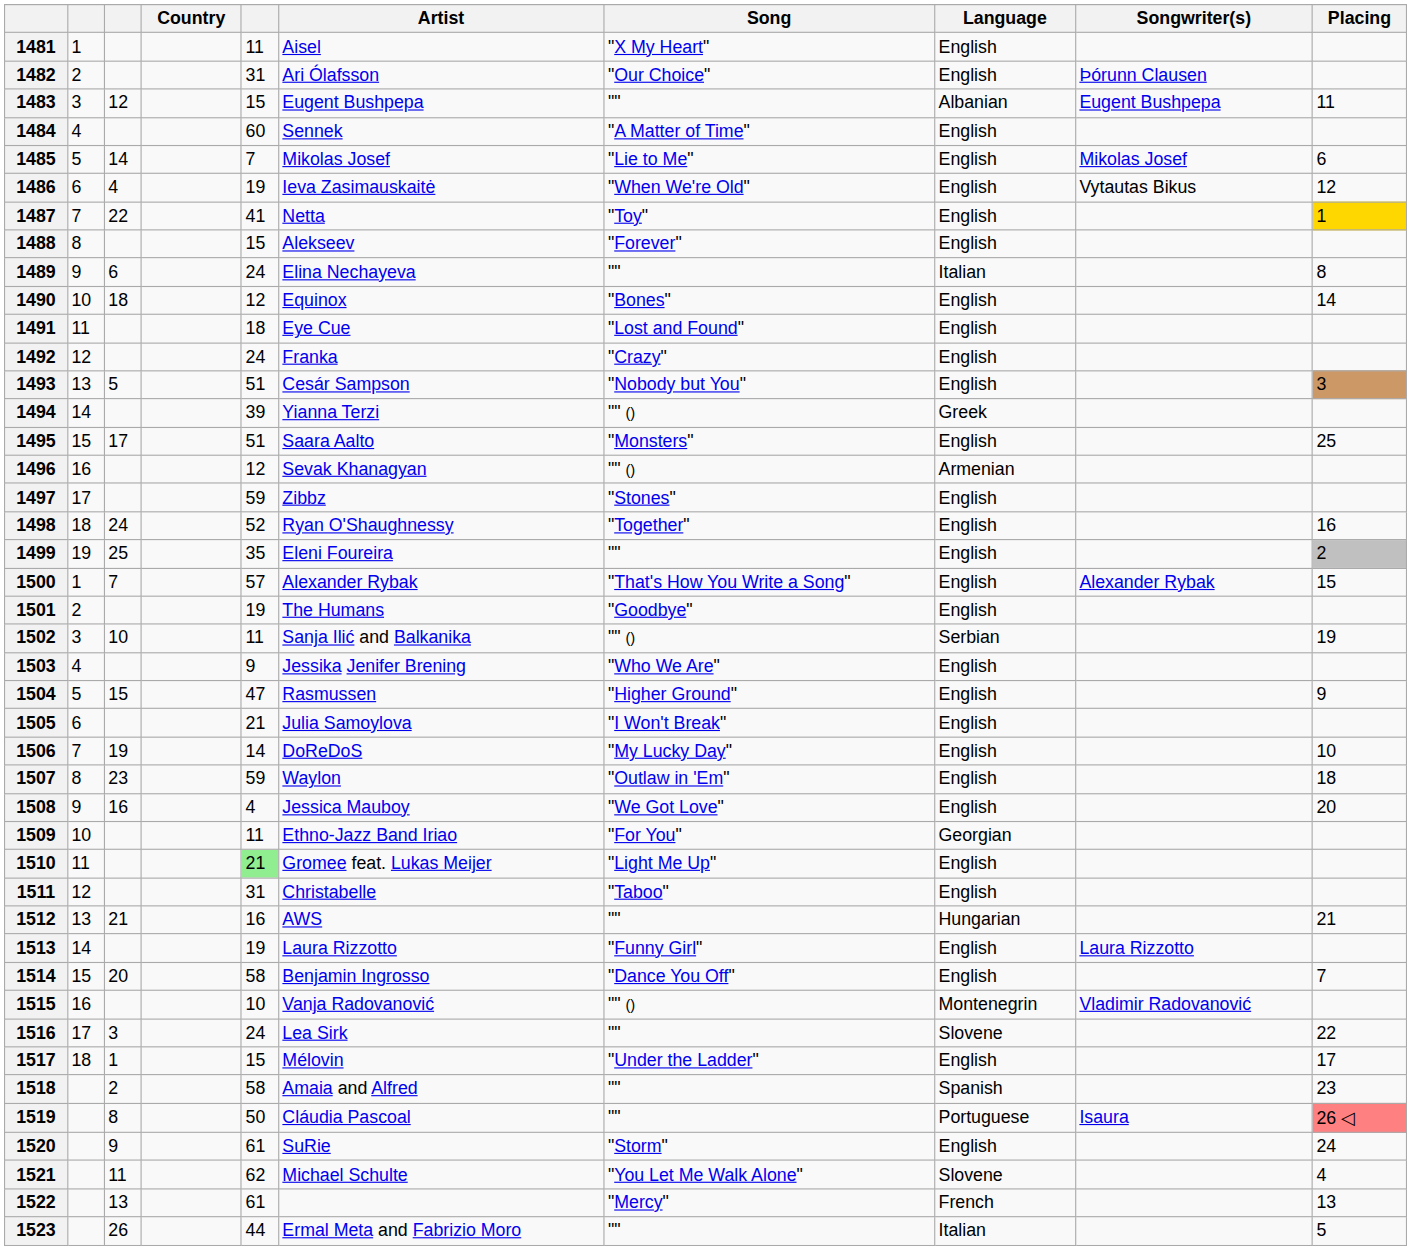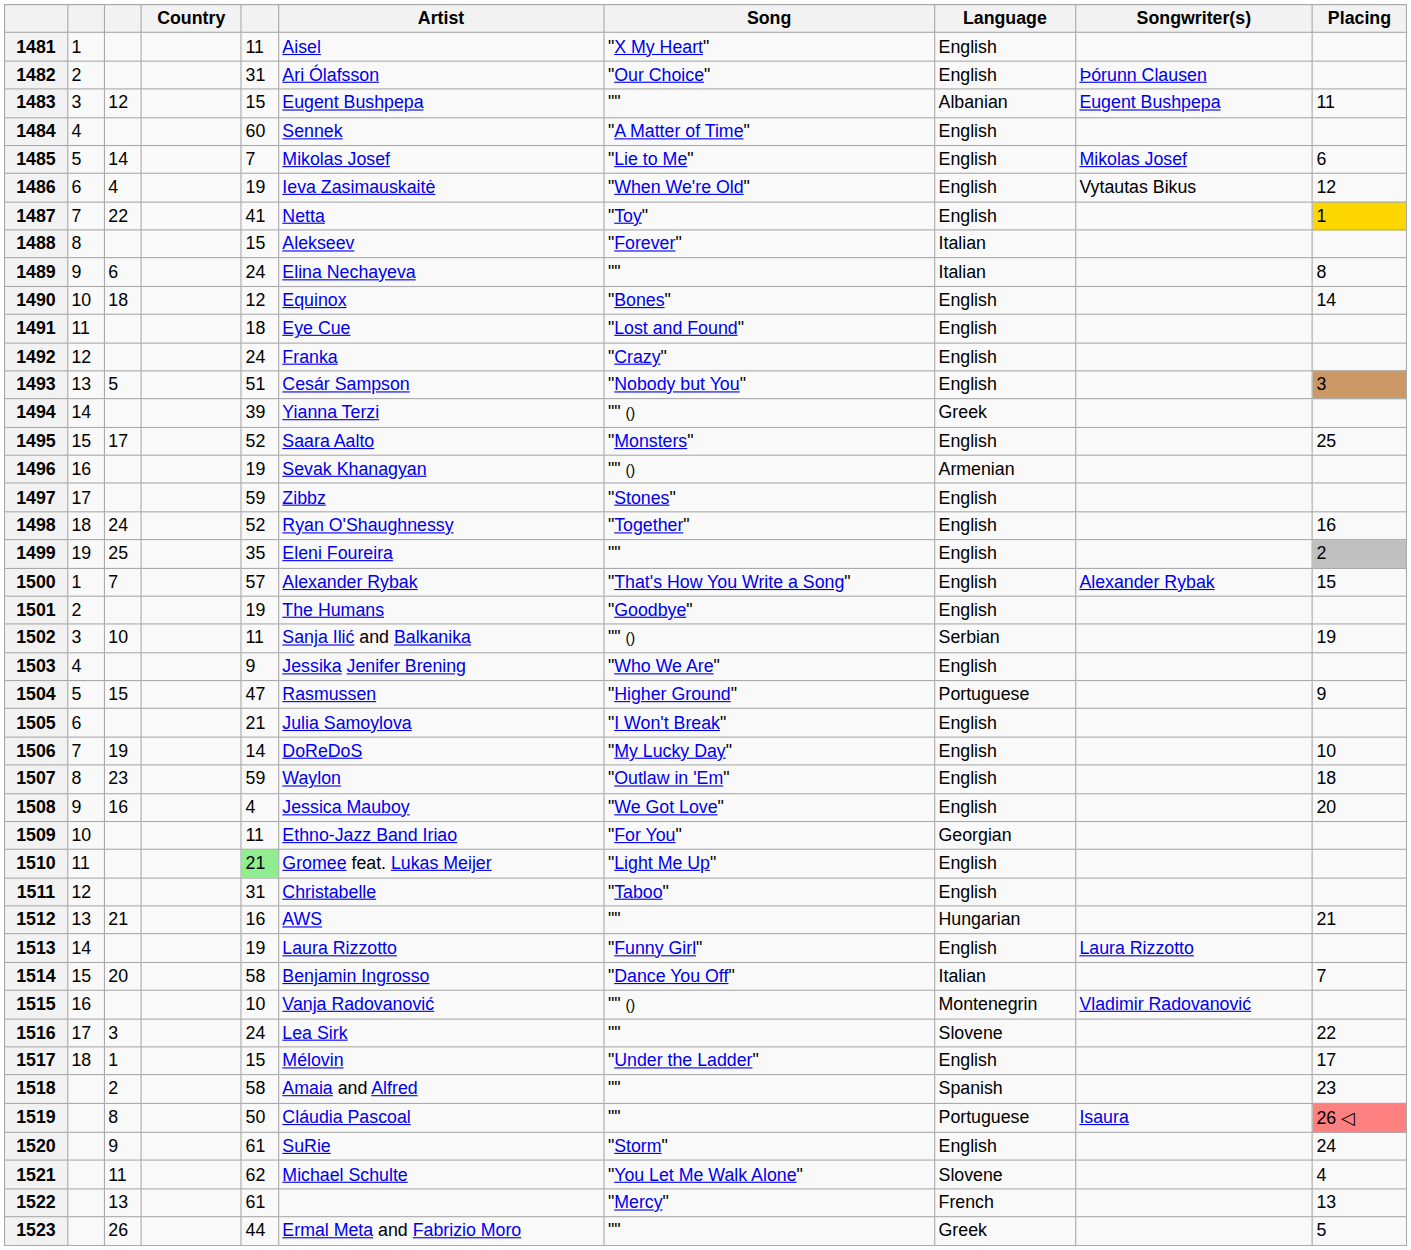 <table class="wikitable sortable plainrowheaders" style="width:100%">
 <tr>
 </tr>
 <tr>
 <th scope="col"></th>
 <th scope="col"></th>
 <th scope="col"></th>
 <th scope="col">Country</th>
 <th scope="col" class="unsortable"></th>
 <th scope="col">Artist</th>
 <th scope="col">Song</th>
 <th scope="col">Language</th>
 <th scope="col">Songwriter(s)</th>
 <th scope="col">Placing</th>
 </tr>
 <tr>
 <th scope="row">1481</th>
 <td>1 </td>
 <td></td>
 <td></td>
 <td>11</td>
 <td><a href='#'>Aisel</a></td>
 <td>"<a href='#'>X My Heart</a>"</td>
 <td>English</td>
 <td></td>
 <td></td>
 </tr>
 <tr>
 <th scope="row">1482</th>
 <td>2 </td>
 <td></td>
 <td></td>
 <td>31</td>
 <td><a href='#'>Ari Ólafsson</a></td>
 <td>"<a href='#'>Our Choice</a>"</td>
 <td>English</td>
 <td><a href='#'>Þórunn Clausen</a></td>
 <td></td>
 </tr>
 <tr>
 <th scope="row">1483</th>
 <td>3 </td>
 <td>12</td>
 <td></td>
 <td>15</td>
 <td><a href='#'>Eugent Bushpepa</a></td>
 <td>""</td>
 <td>Albanian</td>
 <td><a href='#'>Eugent Bushpepa</a></td>
 <td>11 </td>
 </tr>
 <tr>
 <th scope="row">1484</th>
 <td>4 </td>
 <td></td>
 <td></td>
 <td>60</td>
 <td><a href='#'>Sennek</a></td>
 <td>"<a href='#'>A Matter of Time</a>"</td>
 <td>English</td>
 <td></td>
 <td></td>
 </tr>
 <tr>
 <th scope="row">1485</th>
 <td>5 </td>
 <td>14</td>
 <td></td>
 <td>7</td>
 <td><a href='#'>Mikolas Josef</a></td>
 <td>"<a href='#'>Lie to Me</a>"</td>
 <td>English</td>
 <td><a href='#'>Mikolas Josef</a></td>
 <td>6 </td>
 </tr>
 <tr>
 <th scope="row">1486</th>
 <td>6 </td>
 <td>4</td>
 <td></td>
 <td>19</td>
 <td><a href='#'>Ieva Zasimauskaitė</a></td>
 <td>"<a href='#'>When We're Old</a>"</td>
 <td>English</td>
 <td>Vytautas Bikus</td>
 <td>12 </td>
 </tr>
 <tr>
 <th scope="row">1487</th>
 <td>7 </td>
 <td>22</td>
 <td></td>
 <td>41</td>
 <td><a href='#'>Netta</a></td>
 <td>"<a href='#'>Toy</a>"</td>
 <td>English</td>
 <td></td>
 <td bgcolor="gold">1 </td>
 </tr>
 <tr>
 <th scope="row">1488</th>
 <td>8 </td>
 <td></td>
 <td></td>
 <td>15</td>
 <td><a href='#'>Alekseev</a></td>
 <td>"<a href='#'>Forever</a>"</td>
-<td>English</td>
+<td>Italian</td>
 <td></td>
 <td></td>
 </tr>
 <tr>
 <th scope="row">1489</th>
 <td>9 </td>
 <td>6</td>
 <td></td>
 <td>24</td>
 <td><a href='#'>Elina Nechayeva</a></td>
 <td>""</td>
 <td>Italian</td>
 <td></td>
 <td>8 </td>
 </tr>
 <tr>
 <th scope="row">1490</th>
 <td>10 </td>
 <td>18</td>
 <td></td>
 <td>12</td>
 <td><a href='#'>Equinox</a></td>
 <td>"<a href='#'>Bones</a>"</td>
 <td>English</td>
 <td></td>
 <td>14 </td>
 </tr>
 <tr>
 <th scope="row">1491</th>
 <td>11 </td>
 <td></td>
 <td></td>
 <td>18</td>
 <td><a href='#'>Eye Cue</a></td>
 <td>"<a href='#'>Lost and Found</a>"</td>
 <td>English</td>
 <td></td>
 <td></td>
 </tr>
 <tr>
 <th scope="row">1492</th>
 <td>12 </td>
 <td></td>
 <td></td>
 <td>24</td>
 <td><a href='#'>Franka</a></td>
 <td>"<a href='#'>Crazy</a>"</td>
 <td>English</td>
 <td></td>
 <td></td>
 </tr>
 <tr>
 <th scope="row">1493</th>
 <td>13 </td>
 <td>5</td>
 <td></td>
 <td>51</td>
 <td><a href='#'>Cesár Sampson</a></td>
 <td>"<a href='#'>Nobody but You</a>"</td>
 <td>English</td>
 <td></td>
 <td bgcolor="#C96">3 </td>
 </tr>
 <tr>
 <th scope="row">1494</th>
 <td>14 </td>
 <td></td>
 <td></td>
 <td>39</td>
 <td><a href='#'>Yianna Terzi</a></td>
 <td>"" <small>()</small></td>
 <td>Greek</td>
 <td></td>
 <td></td>
 </tr>
 <tr>
 <th scope="row">1495</th>
 <td>15 </td>
 <td>17</td>
 <td></td>
-<td>51</td>
+<td>52</td>
 <td><a href='#'>Saara Aalto</a></td>
 <td>"<a href='#'>Monsters</a>"</td>
 <td>English</td>
 <td></td>
 <td>25 </td>
 </tr>
 <tr>
 <th scope="row">1496</th>
 <td>16 </td>
 <td></td>
 <td></td>
-<td>12</td>
+<td>19</td>
 <td><a href='#'>Sevak Khanagyan</a></td>
 <td>"" <small>()</small></td>
 <td>Armenian</td>
 <td></td>
 <td></td>
 </tr>
 <tr>
 <th scope="row">1497</th>
 <td>17 </td>
 <td></td>
 <td></td>
 <td>59</td>
 <td><a href='#'>Zibbz</a></td>
 <td>"<a href='#'>Stones</a>"</td>
 <td>English</td>
 <td></td>
 <td></td>
 </tr>
 <tr>
 <th scope="row">1498</th>
 <td>18 </td>
 <td>24</td>
 <td></td>
 <td>52</td>
 <td><a href='#'>Ryan O'Shaughnessy</a></td>
 <td>"<a href='#'>Together</a>"</td>
 <td>English</td>
 <td></td>
 <td>16 </td>
 </tr>
 <tr>
 <th scope="row">1499</th>
 <td>19 </td>
 <td>25</td>
 <td></td>
 <td>35</td>
 <td><a href='#'>Eleni Foureira</a></td>
 <td>""</td>
 <td>English</td>
 <td></td>
 <td bgcolor="silver">2 </td>
 </tr>
 <tr>
 <th scope="row">1500</th>
 <td>1 </td>
 <td>7</td>
 <td></td>
 <td>57</td>
 <td><a href='#'>Alexander Rybak</a></td>
 <td>"<a href='#'>That's How You Write a Song</a>"</td>
 <td>English</td>
 <td><a href='#'>Alexander Rybak</a></td>
 <td>15 </td>
 </tr>
 <tr>
 <th scope="row">1501</th>
 <td>2 </td>
 <td></td>
 <td></td>
 <td>19</td>
 <td><a href='#'>The Humans</a></td>
 <td>"<a href='#'>Goodbye</a>"</td>
 <td>English</td>
 <td></td>
 <td></td>
 </tr>
 <tr>
 <th scope="row">1502</th>
 <td>3 </td>
 <td>10</td>
 <td></td>
 <td>11</td>
 <td><a href='#'>Sanja Ilić</a> and <a href='#'>Balkanika</a></td>
 <td>"" <small>()</small></td>
 <td>Serbian</td>
 <td></td>
 <td>19 </td>
 </tr>
 <tr>
 <th scope="row">1503</th>
 <td>4 </td>
 <td></td>
 <td></td>
 <td>9</td>
 <td><a href='#'>Jessika</a>  <a href='#'>Jenifer Brening</a></td>
 <td>"<a href='#'>Who We Are</a>"</td>
 <td>English</td>
 <td></td>
 <td></td>
 </tr>
 <tr>
 <th scope="row">1504</th>
 <td>5 </td>
 <td>15</td>
 <td></td>
 <td>47</td>
 <td><a href='#'>Rasmussen</a></td>
 <td>"<a href='#'>Higher Ground</a>"</td>
-<td>English</td>
+<td>Portuguese</td>
 <td></td>
 <td>9 </td>
 </tr>
 <tr>
 <th scope="row">1505</th>
 <td>6 </td>
 <td></td>
 <td></td>
 <td>21</td>
 <td><a href='#'>Julia Samoylova</a></td>
 <td>"<a href='#'>I Won't Break</a>"</td>
 <td>English</td>
 <td></td>
 <td></td>
 </tr>
 <tr>
 <th scope="row">1506</th>
 <td>7 </td>
 <td>19</td>
 <td></td>
 <td>14</td>
 <td><a href='#'>DoReDoS</a></td>
 <td>"<a href='#'>My Lucky Day</a>"</td>
 <td>English</td>
 <td></td>
 <td>10 </td>
 </tr>
 <tr>
 <th scope="row">1507</th>
 <td>8 </td>
 <td>23</td>
 <td></td>
 <td>59</td>
 <td><a href='#'>Waylon</a></td>
 <td>"<a href='#'>Outlaw in 'Em</a>"</td>
 <td>English</td>
 <td></td>
 <td>18 </td>
 </tr>
 <tr>
 <th scope="row">1508</th>
 <td>9 </td>
 <td>16</td>
 <td></td>
 <td>4</td>
 <td><a href='#'>Jessica Mauboy</a></td>
 <td>"<a href='#'>We Got Love</a>"</td>
 <td>English</td>
 <td></td>
 <td>20 </td>
 </tr>
 <tr>
 <th scope="row">1509</th>
 <td>10 </td>
 <td></td>
 <td></td>
 <td>11</td>
 <td><a href='#'>Ethno-Jazz Band Iriao</a></td>
 <td>"<a href='#'>For You</a>"</td>
 <td>Georgian</td>
 <td></td>
 <td></td>
 </tr>
 <tr>
 <th scope="row">1510</th>
 <td>11 </td>
 <td></td>
 <td></td>
 <td style="background: lightgreen;">21</td>
 <td><a href='#'>Gromee</a> feat. <a href='#'>Lukas Meijer</a></td>
 <td>"<a href='#'>Light Me Up</a>"</td>
 <td>English</td>
 <td></td>
 <td></td>
 </tr>
 <tr>
 <th scope="row">1511</th>
 <td>12 </td>
 <td></td>
 <td></td>
 <td>31</td>
 <td><a href='#'>Christabelle</a></td>
 <td>"<a href='#'>Taboo</a>"</td>
 <td>English</td>
 <td></td>
 <td></td>
 </tr>
 <tr>
 <th scope="row">1512</th>
 <td>13 </td>
 <td>21</td>
 <td></td>
 <td>16</td>
 <td><a href='#'>AWS</a></td>
 <td>""</td>
 <td>Hungarian</td>
 <td></td>
 <td>21 </td>
 </tr>
 <tr>
 <th scope="row">1513</th>
 <td>14 </td>
 <td></td>
 <td></td>
 <td>19</td>
 <td><a href='#'>Laura Rizzotto</a></td>
 <td>"<a href='#'>Funny Girl</a>"</td>
 <td>English</td>
 <td><a href='#'>Laura Rizzotto</a></td>
 <td></td>
 </tr>
 <tr>
 <th scope="row">1514</th>
 <td>15 </td>
 <td>20</td>
 <td></td>
 <td>58</td>
 <td><a href='#'>Benjamin Ingrosso</a></td>
 <td>"<a href='#'>Dance You Off</a>"</td>
-<td>English</td>
+<td>Italian</td>
 <td></td>
 <td>7 </td>
 </tr>
 <tr>
 <th scope="row">1515</th>
 <td>16 </td>
 <td></td>
 <td></td>
 <td>10</td>
 <td><a href='#'>Vanja Radovanović</a></td>
 <td>"" <small>()</small></td>
 <td>Montenegrin</td>
 <td><a href='#'>Vladimir Radovanović</a></td>
 <td></td>
 </tr>
 <tr>
 <th scope="row">1516</th>
 <td>17 </td>
 <td>3</td>
 <td></td>
 <td>24</td>
 <td><a href='#'>Lea Sirk</a></td>
 <td>""</td>
 <td>Slovene</td>
 <td></td>
 <td>22 </td>
 </tr>
 <tr>
 <th scope="row">1517</th>
 <td>18 </td>
 <td>1</td>
 <td></td>
 <td>15</td>
 <td><a href='#'>Mélovin</a></td>
 <td>"<a href='#'>Under the Ladder</a>"</td>
 <td>English</td>
 <td></td>
 <td>17 </td>
 </tr>
 <tr>
 <th scope="row">1518</th>
 <td></td>
 <td>2</td>
 <td></td>
 <td>58</td>
 <td><a href='#'>Amaia</a> and <a href='#'>Alfred</a></td>
 <td>""</td>
 <td>Spanish</td>
 <td></td>
 <td>23</td>
 </tr>
 <tr>
 <th scope="row">1519</th>
 <td></td>
 <td>8</td>
 <td></td>
 <td>50</td>
 <td><a href='#'>Cláudia Pascoal</a></td>
 <td>""</td>
 <td>Portuguese</td>
 <td><a href='#'>Isaura</a></td>
 <td bgcolor="#FE8080">26 ◁</td>
 </tr>
 <tr>
 <th scope="row">1520</th>
 <td></td>
 <td>9</td>
 <td></td>
 <td>61</td>
 <td><a href='#'>SuRie</a></td>
 <td>"<a href='#'>Storm</a>"</td>
 <td>English</td>
 <td></td>
 <td>24</td>
 </tr>
 <tr>
 <th scope="row">1521</th>
 <td></td>
 <td>11</td>
 <td></td>
 <td>62</td>
 <td><a href='#'>Michael Schulte</a></td>
 <td>"<a href='#'>You Let Me Walk Alone</a>"</td>
 <td>Slovene</td>
 <td></td>
 <td>4</td>
 </tr>
 <tr>
 <th scope="row">1522</th>
 <td></td>
 <td>13</td>
 <td></td>
 <td>61</td>
 <td></td>
 <td>"<a href='#'>Mercy</a>"</td>
 <td>French</td>
 <td></td>
 <td>13</td>
 </tr>
 <tr>
 <th scope="row">1523</th>
 <td></td>
 <td>26</td>
 <td></td>
 <td>44</td>
 <td><a href='#'>Ermal Meta</a> and <a href='#'>Fabrizio Moro</a></td>
 <td>""</td>
-<td>Italian</td>
+<td>Greek</td>
 <td></td>
 <td>5</td>
 </tr>
 </table>
